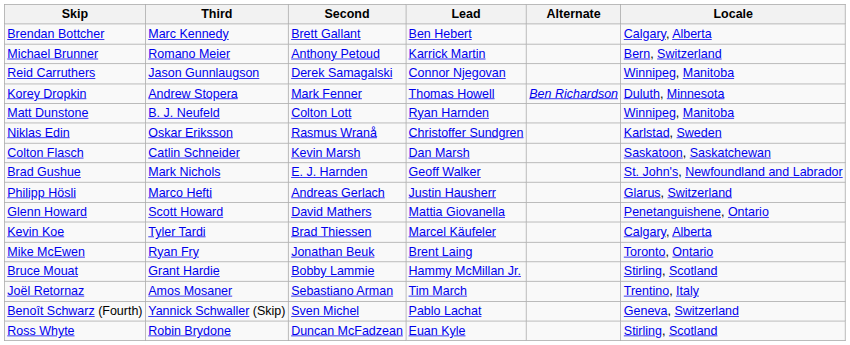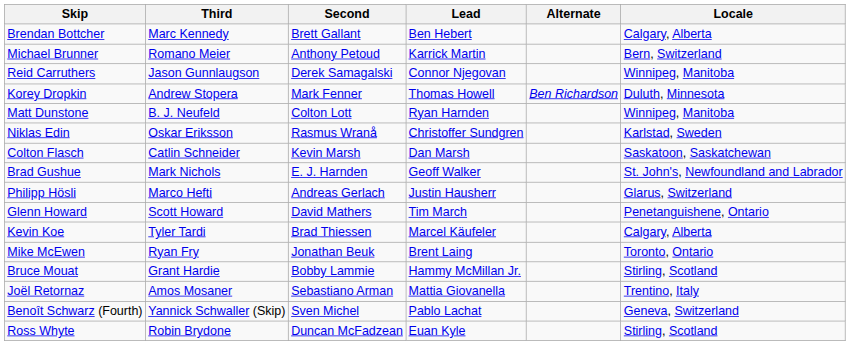 <table class=wikitable>
 <tr>
 <th scope="col">Skip</th>
 <th scope="col">Third</th>
 <th scope="col">Second</th>
 <th scope="col">Lead</th>
 <th scope="col">Alternate</th>
 <th scope="col">Locale</th>
 </tr>
 <tr>
 <td><a href='#'>Brendan Bottcher</a></td>
 <td><a href='#'>Marc Kennedy</a></td>
 <td><a href='#'>Brett Gallant</a></td>
 <td><a href='#'>Ben Hebert</a></td>
 <td></td>
 <td> <a href='#'>Calgary</a>, <a href='#'>Alberta</a></td>
 </tr>
 <tr>
 <td><a href='#'>Michael Brunner</a></td>
 <td><a href='#'>Romano Meier</a></td>
 <td><a href='#'>Anthony Petoud</a></td>
 <td><a href='#'>Karrick Martin</a></td>
 <td></td>
 <td> <a href='#'>Bern</a>, <a href='#'>Switzerland</a></td>
 </tr>
 <tr>
 <td><a href='#'>Reid Carruthers</a></td>
 <td><a href='#'>Jason Gunnlaugson</a></td>
 <td><a href='#'>Derek Samagalski</a></td>
 <td><a href='#'>Connor Njegovan</a></td>
 <td></td>
 <td> <a href='#'>Winnipeg</a>, <a href='#'>Manitoba</a></td>
 </tr>
 <tr>
 <td><a href='#'>Korey Dropkin</a></td>
 <td><a href='#'>Andrew Stopera</a></td>
 <td><a href='#'>Mark Fenner</a></td>
 <td><a href='#'>Thomas Howell</a></td>
 <td><em><a href='#'>Ben Richardson</a></em></td>
 <td> <a href='#'>Duluth</a>, <a href='#'>Minnesota</a></td>
 </tr>
 <tr>
 <td><a href='#'>Matt Dunstone</a></td>
 <td><a href='#'>B. J. Neufeld</a></td>
 <td><a href='#'>Colton Lott</a></td>
 <td><a href='#'>Ryan Harnden</a></td>
 <td></td>
 <td> <a href='#'>Winnipeg</a>, <a href='#'>Manitoba</a></td>
 </tr>
 <tr>
 <td><a href='#'>Niklas Edin</a></td>
 <td><a href='#'>Oskar Eriksson</a></td>
 <td><a href='#'>Rasmus Wranå</a></td>
 <td><a href='#'>Christoffer Sundgren</a></td>
 <td></td>
 <td> <a href='#'>Karlstad</a>, <a href='#'>Sweden</a></td>
 </tr>
 <tr>
 <td><a href='#'>Colton Flasch</a></td>
 <td><a href='#'>Catlin Schneider</a></td>
 <td><a href='#'>Kevin Marsh</a></td>
 <td><a href='#'>Dan Marsh</a></td>
 <td></td>
 <td> <a href='#'>Saskatoon</a>, <a href='#'>Saskatchewan</a></td>
 </tr>
 <tr>
 <td><a href='#'>Brad Gushue</a></td>
 <td><a href='#'>Mark Nichols</a></td>
 <td><a href='#'>E. J. Harnden</a></td>
 <td><a href='#'>Geoff Walker</a></td>
 <td></td>
 <td> <a href='#'>St. John's</a>, <a href='#'>Newfoundland and Labrador</a></td>
 </tr>
 <tr>
 <td><a href='#'>Philipp Hösli</a></td>
 <td><a href='#'>Marco Hefti</a></td>
 <td><a href='#'>Andreas Gerlach</a></td>
 <td><a href='#'>Justin Hausherr</a></td>
 <td></td>
 <td> <a href='#'>Glarus</a>, <a href='#'>Switzerland</a></td>
 </tr>
 <tr>
 <td><a href='#'>Glenn Howard</a></td>
 <td><a href='#'>Scott Howard</a></td>
 <td><a href='#'>David Mathers</a></td>
-<td><a href='#'>Mattia Giovanella</a></td>
+<td><a href='#'>Tim March</a></td>
 <td></td>
 <td> <a href='#'>Penetanguishene</a>, <a href='#'>Ontario</a></td>
 </tr>
 <tr>
 <td><a href='#'>Kevin Koe</a></td>
 <td><a href='#'>Tyler Tardi</a></td>
 <td><a href='#'>Brad Thiessen</a></td>
 <td><a href='#'>Marcel Käufeler</a></td>
 <td></td>
 <td> <a href='#'>Calgary</a>, <a href='#'>Alberta</a></td>
 </tr>
 <tr>
 <td><a href='#'>Mike McEwen</a></td>
 <td><a href='#'>Ryan Fry</a></td>
 <td><a href='#'>Jonathan Beuk</a></td>
 <td><a href='#'>Brent Laing</a></td>
 <td></td>
 <td> <a href='#'>Toronto</a>, <a href='#'>Ontario</a></td>
 </tr>
 <tr>
 <td><a href='#'>Bruce Mouat</a></td>
 <td><a href='#'>Grant Hardie</a></td>
 <td><a href='#'>Bobby Lammie</a></td>
 <td><a href='#'>Hammy McMillan Jr.</a></td>
 <td></td>
 <td> <a href='#'>Stirling</a>, <a href='#'>Scotland</a></td>
 </tr>
 <tr>
 <td><a href='#'>Joël Retornaz</a></td>
 <td><a href='#'>Amos Mosaner</a></td>
 <td><a href='#'>Sebastiano Arman</a></td>
-<td><a href='#'>Tim March</a></td>
+<td><a href='#'>Mattia Giovanella</a></td>
 <td></td>
 <td> <a href='#'>Trentino</a>, <a href='#'>Italy</a></td>
 </tr>
 <tr>
 <td><a href='#'>Benoît Schwarz</a> (Fourth)</td>
 <td><a href='#'>Yannick Schwaller</a> (Skip)</td>
 <td><a href='#'>Sven Michel</a></td>
 <td><a href='#'>Pablo Lachat</a></td>
 <td></td>
 <td> <a href='#'>Geneva</a>, <a href='#'>Switzerland</a></td>
 </tr>
 <tr>
 <td><a href='#'>Ross Whyte</a></td>
 <td><a href='#'>Robin Brydone</a></td>
 <td><a href='#'>Duncan McFadzean</a></td>
 <td><a href='#'>Euan Kyle</a></td>
 <td></td>
 <td> <a href='#'>Stirling</a>, <a href='#'>Scotland</a></td>
 </tr>
 </table>
